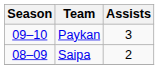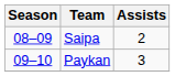 <table class="wikitable" style="text-align: center;">
 <tr>
 <th>Season</th>
 <th>Team</th>
 <th>Assists</th>
 </tr>
 <tr>
+<td><a href='#'>08–09</a></td>
+<td align="left"><a href='#'>Saipa</a></td>
+<td>2</td>
+</tr>
+<tr>
 <td><a href='#'>09–10</a></td>
 <td align="left"><a href='#'>Paykan</a></td>
 <td>3</td>
 </tr>
 <tr>
-<td><a href='#'>08–09</a></td>
-<td align="left"><a href='#'>Saipa</a></td>
-<td>2</td>
-</tr>
-<tr>
 </tr>
 </table>
